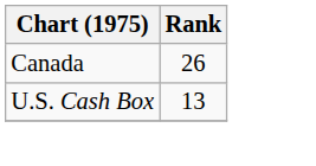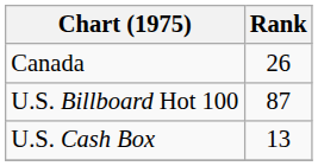 <table class="wikitable sortable">
 <tr>
 <th>Chart (1975)</th>
 <th style="text-align:center;">Rank</th>
 </tr>
 <tr>
 <td>Canada </td>
 <td style="text-align:center;">26</td>
 </tr>
 <tr>
+<td>U.S. <em>Billboard</em> Hot 100</td>
+<td style="text-align:center;">87</td>
+</tr>
+<tr>
 <td>U.S. <em>Cash Box</em> </td>
 <td style="text-align:center;">13</td>
 </tr>
 <tr>
 </tr>
 </table>
